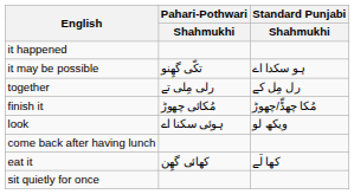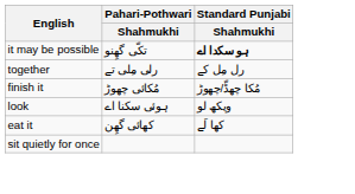 <table class="wikitable">
 <tr>
 <th rowspan="2">English</th>
 <th>Pahari-Pothwari</th>
 <th>Standard Punjabi</th>
 </tr>
 <tr>
 <th>Shahmukhi</th>
 <th>Shahmukhi</th>
 </tr>
 <tr>
-<td>it happened</td>
-<td></td>
-<td></td>
-</tr>
-<tr>
 <td>it may be possible</td>
 <td>تکّی گھِنو</td>
-<td>ہو سکدا اے</td>
+<td><strong>ہو سکدا اے</strong></td>
 </tr>
 <tr>
 <td>together</td>
 <td>رلی مِلی تے</td>
 <td>رل مِل کے</td>
 </tr>
 <tr>
 <td>finish it</td>
 <td>مُکائی چھوڑ</td>
 <td>مُکا چھڈّ/چھوڑ</td>
 </tr>
 <tr>
 <td>look</td>
 <td>ہوئی سکنا اے</td>
 <td>ویکھ لو</td>
 </tr>
 <tr>
-<td>come back after having lunch</td>
-<td></td>
-<td></td>
-</tr>
-<tr>
 <td>eat it</td>
 <td>کھائی گھِن</td>
 <td>کھا لَے</td>
 </tr>
 <tr>
 <td>sit quietly for once</td>
 <td></td>
 <td></td>
 </tr>
 </table>
